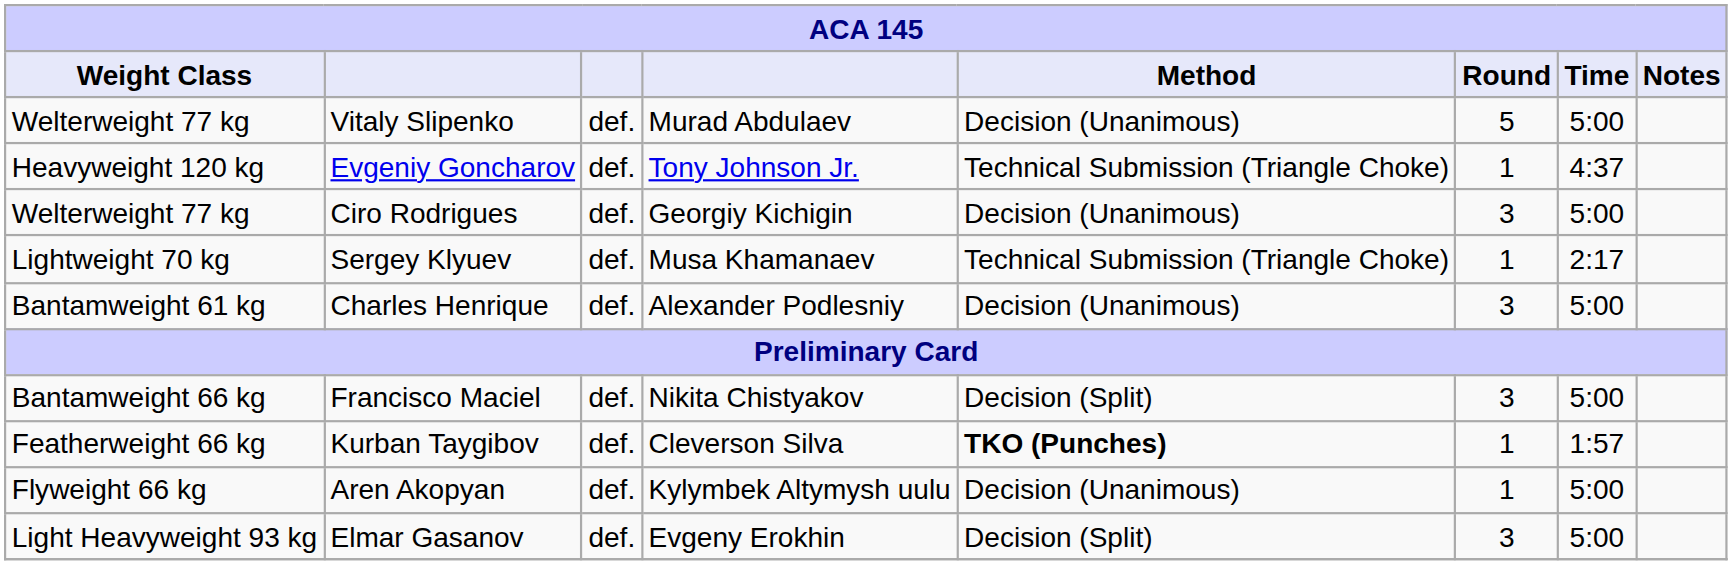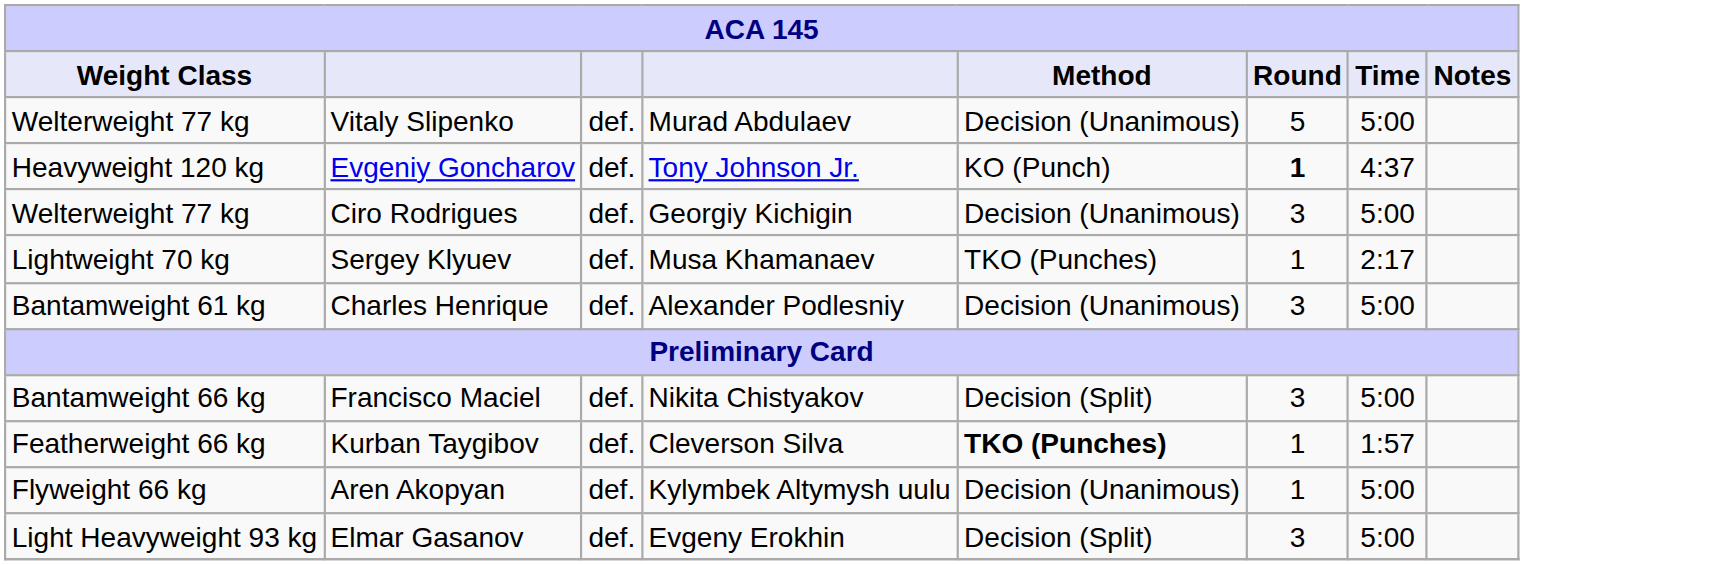 <table class="wikitable" style="font-size: 80%;">
 <tr>
 <th colspan="8" style="background-color: #ccf; color: #000080; text-align: center;"><strong>ACA 145</strong></th>
 </tr>
 <tr>
 <th colspan="1" style="background-color: #E6E8FA; color: #000000; text-align: center;">Weight Class</th>
 <th colspan="1" style="background-color: #E6E8FA; color: #000000; text-align: center;"></th>
 <th colspan="1" style="background-color: #E6E8FA; color: #000000; text-align: center;"></th>
 <th colspan="1" style="background-color: #E6E8FA; color: #000000; text-align: center;"></th>
 <th colspan="1" style="background-color: #E6E8FA; color: #000000; text-align: center;">Method</th>
 <th colspan="1" style="background-color: #E6E8FA; color: #000000; text-align: center;">Round</th>
 <th colspan="1" style="background-color: #E6E8FA; color: #000000; text-align: center;">Time</th>
 <th colspan="1" style="background-color: #E6E8FA; color: #000000; text-align: center;">Notes</th>
 </tr>
 <tr>
 <td>Welterweight 77 kg</td>
 <td> Vitaly Slipenko</td>
 <td>def.</td>
 <td> Murad Abdulaev</td>
 <td>Decision (Unanimous)</td>
 <td align=center>5</td>
 <td align=center>5:00</td>
 <td></td>
 </tr>
 <tr>
 <td>Heavyweight 120 kg</td>
 <td> <a href='#'>Evgeniy Goncharov</a></td>
 <td>def.</td>
 <td> <a href='#'>Tony Johnson Jr.</a></td>
-<td>Technical Submission (Triangle Choke)</td>
-<td align=center>1</td>
+<td>KO (Punch)</td>
+<td align=center><strong>1</strong></td>
 <td align=center>4:37</td>
 <td></td>
 </tr>
 <tr>
 <td>Welterweight 77 kg</td>
 <td> Ciro Rodrigues</td>
 <td>def.</td>
 <td> Georgiy Kichigin</td>
 <td>Decision (Unanimous)</td>
 <td align=center>3</td>
 <td align=center>5:00</td>
 <td></td>
 </tr>
 <tr>
 <td>Lightweight 70 kg</td>
 <td> Sergey Klyuev</td>
 <td>def.</td>
 <td> Musa Khamanaev</td>
-<td>Technical Submission (Triangle Choke)</td>
+<td>TKO (Punches)</td>
 <td align=center>1</td>
 <td align=center>2:17</td>
 <td></td>
 </tr>
 <tr>
 <td>Bantamweight 61 kg</td>
 <td> Charles Henrique</td>
 <td>def.</td>
 <td> Alexander Podlesniy</td>
 <td>Decision (Unanimous)</td>
 <td align=center>3</td>
 <td align=center>5:00</td>
 <td></td>
 </tr>
 <tr>
 <th colspan="8" style="background-color: #ccf; color: #000080; text-align: center;"><strong>Preliminary Card</strong></th>
 </tr>
 <tr>
 <td>Bantamweight 66 kg</td>
 <td> Francisco Maciel</td>
 <td>def.</td>
 <td> Nikita Chistyakov</td>
 <td>Decision (Split)</td>
 <td align=center>3</td>
 <td align=center>5:00</td>
 <td></td>
 </tr>
 <tr>
 <td>Featherweight 66 kg</td>
 <td> Kurban Taygibov</td>
 <td>def.</td>
 <td> Cleverson Silva</td>
 <td><strong>TKO (Punches)</strong></td>
 <td align=center>1</td>
 <td align=center>1:57</td>
 <td></td>
 </tr>
 <tr>
 <td>Flyweight 66 kg</td>
 <td> Aren Akopyan</td>
 <td>def.</td>
 <td> Kylymbek Altymysh uulu</td>
 <td>Decision (Unanimous)</td>
 <td align=center>1</td>
 <td align=center>5:00</td>
 <td></td>
 </tr>
 <tr>
 <td>Light Heavyweight 93 kg</td>
 <td> Elmar Gasanov</td>
 <td>def.</td>
 <td> Evgeny Erokhin</td>
 <td>Decision (Split)</td>
 <td align=center>3</td>
 <td align=center>5:00</td>
 <td></td>
 </tr>
 <tr>
 </tr>
 </table>
